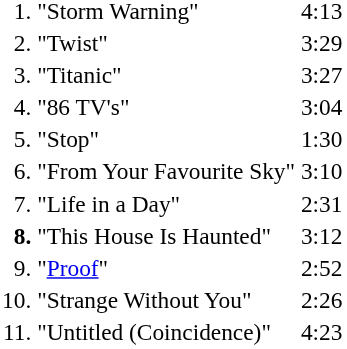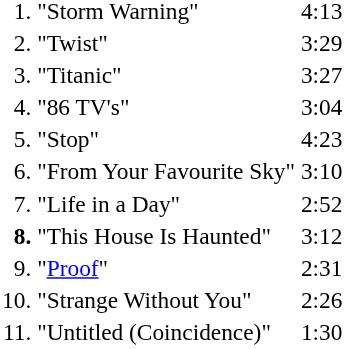 <table style="background: transparent; margin: auto auto auto 2em ">
 <tr>
 <td align="right">1.</td>
 <td>"Storm Warning"</td>
 <td>4:13</td>
 </tr>
 <tr>
 <td align="right">2.</td>
 <td>"Twist"</td>
 <td>3:29</td>
 </tr>
 <tr>
 <td align="right">3.</td>
 <td>"Titanic"</td>
 <td>3:27</td>
 </tr>
 <tr>
 <td align="right">4.</td>
 <td>"86 TV's"</td>
 <td>3:04</td>
 </tr>
 <tr>
 <td align="right">5.</td>
 <td>"Stop"</td>
-<td>1:30</td>
+<td>4:23</td>
 </tr>
 <tr>
 <td align="right">6.</td>
 <td>"From Your Favourite Sky"</td>
 <td>3:10</td>
 </tr>
 <tr>
 <td align="right">7.</td>
 <td>"Life in a Day"</td>
-<td>2:31</td>
+<td>2:52</td>
 </tr>
 <tr>
 <td align="right"><strong>8.</strong></td>
 <td>"This House Is Haunted"</td>
 <td>3:12</td>
 </tr>
 <tr>
 <td align="right">9.</td>
 <td>"<a href='#'>Proof</a>"</td>
-<td>2:52</td>
+<td>2:31</td>
 </tr>
 <tr>
 <td align="right">10.</td>
 <td>"Strange Without You"</td>
 <td>2:26</td>
 </tr>
 <tr>
 <td align="right">11.</td>
 <td>"Untitled (Coincidence)"</td>
-<td>4:23</td>
+<td>1:30</td>
 </tr>
 <tr>
 </tr>
 </table>
